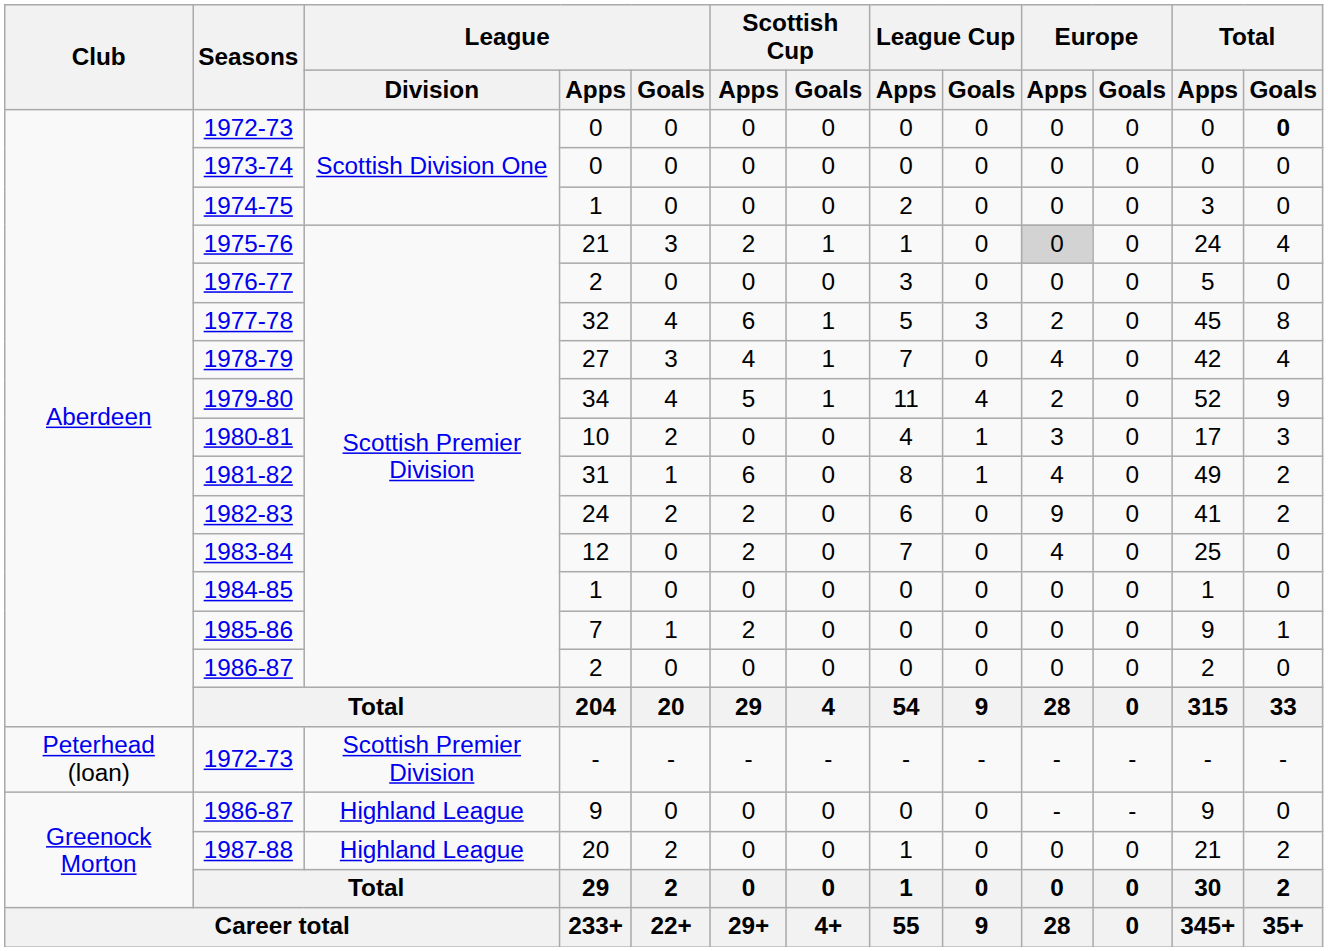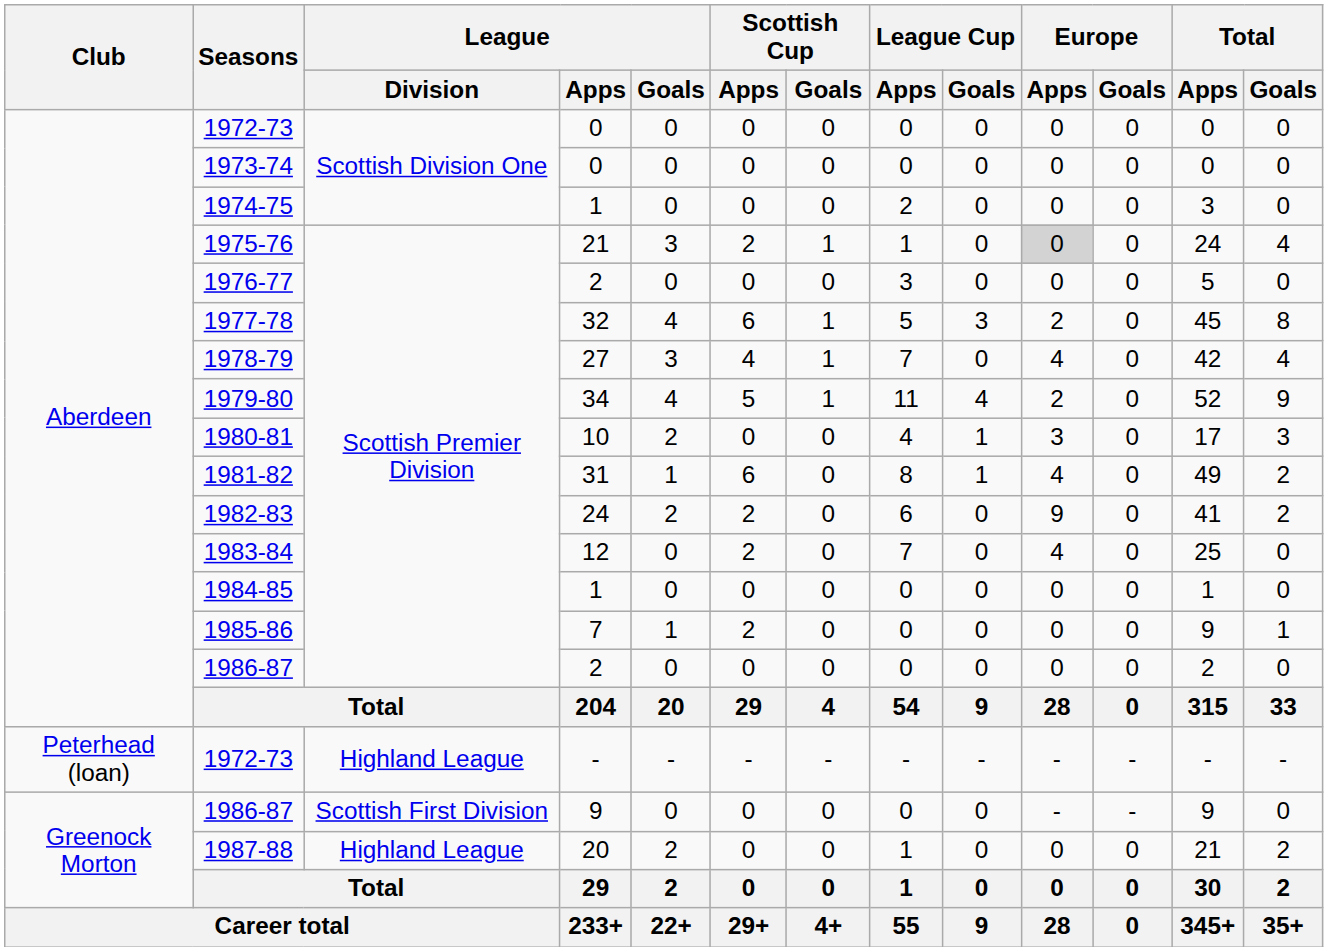 <table class="wikitable" style="text-align:center">
 <tr>
 <th rowspan="2">Club</th>
 <th rowspan="2">Seasons</th>
 <th colspan="3">League</th>
 <th colspan="2">Scottish Cup</th>
 <th colspan="2">League Cup</th>
 <th colspan="2">Europe</th>
 <th colspan="2">Total</th>
 </tr>
 <tr>
 <th>Division</th>
 <th>Apps</th>
 <th>Goals</th>
 <th>Apps</th>
 <th>Goals</th>
 <th>Apps</th>
 <th>Goals</th>
 <th>Apps</th>
 <th>Goals</th>
 <th>Apps</th>
 <th>Goals</th>
 </tr>
 <tr>
 <td rowspan="16"><a href='#'>Aberdeen</a></td>
 <td><a href='#'>1972-73</a></td>
 <td rowspan="3"><a href='#'>Scottish Division One</a></td>
 <td>0</td>
 <td>0</td>
 <td>0</td>
 <td>0</td>
 <td>0</td>
 <td>0</td>
 <td>0</td>
 <td>0</td>
 <td>0</td>
-<td><strong>0</strong></td>
+<td>0</td>
 </tr>
 <tr>
 <td><a href='#'>1973-74</a></td>
 <td>0</td>
 <td>0</td>
 <td>0</td>
 <td>0</td>
 <td>0</td>
 <td>0</td>
 <td>0</td>
 <td>0</td>
 <td>0</td>
 <td>0</td>
 </tr>
 <tr>
 <td><a href='#'>1974-75</a></td>
 <td>1</td>
 <td>0</td>
 <td>0</td>
 <td>0</td>
 <td>2</td>
 <td>0</td>
 <td>0</td>
 <td>0</td>
 <td>3</td>
 <td>0</td>
 </tr>
 <tr>
 <td><a href='#'>1975-76</a></td>
 <td rowspan="12"><a href='#'>Scottish Premier Division</a></td>
 <td>21</td>
 <td>3</td>
 <td>2</td>
 <td>1</td>
 <td>1</td>
 <td>0</td>
 <td style="background: lightgrey;">0</td>
 <td>0</td>
 <td>24</td>
 <td>4</td>
 </tr>
 <tr>
 <td><a href='#'>1976-77</a></td>
 <td>2</td>
 <td>0</td>
 <td>0</td>
 <td>0</td>
 <td>3</td>
 <td>0</td>
 <td>0</td>
 <td>0</td>
 <td>5</td>
 <td>0</td>
 </tr>
 <tr>
 <td><a href='#'>1977-78</a></td>
 <td>32</td>
 <td>4</td>
 <td>6</td>
 <td>1</td>
 <td>5</td>
 <td>3</td>
 <td>2</td>
 <td>0</td>
 <td>45</td>
 <td>8</td>
 </tr>
 <tr>
 <td><a href='#'>1978-79</a></td>
 <td>27</td>
 <td>3</td>
 <td>4</td>
 <td>1</td>
 <td>7</td>
 <td>0</td>
 <td>4</td>
 <td>0</td>
 <td>42</td>
 <td>4</td>
 </tr>
 <tr>
 <td><a href='#'>1979-80</a></td>
 <td>34</td>
 <td>4</td>
 <td>5</td>
 <td>1</td>
 <td>11</td>
 <td>4</td>
 <td>2</td>
 <td>0</td>
 <td>52</td>
 <td>9</td>
 </tr>
 <tr>
 <td><a href='#'>1980-81</a></td>
 <td>10</td>
 <td>2</td>
 <td>0</td>
 <td>0</td>
 <td>4</td>
 <td>1</td>
 <td>3</td>
 <td>0</td>
 <td>17</td>
 <td>3</td>
 </tr>
 <tr>
 <td><a href='#'>1981-82</a></td>
 <td>31</td>
 <td>1</td>
 <td>6</td>
 <td>0</td>
 <td>8</td>
 <td>1</td>
 <td>4</td>
 <td>0</td>
 <td>49</td>
 <td>2</td>
 </tr>
 <tr>
 <td><a href='#'>1982-83</a></td>
 <td>24</td>
 <td>2</td>
 <td>2</td>
 <td>0</td>
 <td>6</td>
 <td>0</td>
 <td>9</td>
 <td>0</td>
 <td>41</td>
 <td>2</td>
 </tr>
 <tr>
 <td><a href='#'>1983-84</a></td>
 <td>12</td>
 <td>0</td>
 <td>2</td>
 <td>0</td>
 <td>7</td>
 <td>0</td>
 <td>4</td>
 <td>0</td>
 <td>25</td>
 <td>0</td>
 </tr>
 <tr>
 <td><a href='#'>1984-85</a></td>
 <td>1</td>
 <td>0</td>
 <td>0</td>
 <td>0</td>
 <td>0</td>
 <td>0</td>
 <td>0</td>
 <td>0</td>
 <td>1</td>
 <td>0</td>
 </tr>
 <tr>
 <td><a href='#'>1985-86</a></td>
 <td>7</td>
 <td>1</td>
 <td>2</td>
 <td>0</td>
 <td>0</td>
 <td>0</td>
 <td>0</td>
 <td>0</td>
 <td>9</td>
 <td>1</td>
 </tr>
 <tr>
 <td><a href='#'>1986-87</a></td>
 <td>2</td>
 <td>0</td>
 <td>0</td>
 <td>0</td>
 <td>0</td>
 <td>0</td>
 <td>0</td>
 <td>0</td>
 <td>2</td>
 <td>0</td>
 </tr>
 <tr>
 <th colspan="2">Total</th>
 <th>204</th>
 <th>20</th>
 <th>29</th>
 <th>4</th>
 <th>54</th>
 <th>9</th>
 <th>28</th>
 <th>0</th>
 <th>315</th>
 <th>33</th>
 </tr>
 <tr>
 <td><a href='#'>Peterhead</a> (loan)</td>
 <td><a href='#'>1972-73</a></td>
-<td><a href='#'>Scottish Premier Division</a></td>
+<td><a href='#'>Highland League</a></td>
 <td>-</td>
 <td>-</td>
 <td>-</td>
 <td>-</td>
 <td>-</td>
 <td>-</td>
 <td>-</td>
 <td>-</td>
 <td>-</td>
 <td>-</td>
 </tr>
 <tr>
 <td rowspan="3"><a href='#'>Greenock Morton</a></td>
 <td><a href='#'>1986-87</a></td>
-<td><a href='#'>Highland League</a></td>
+<td><a href='#'>Scottish First Division</a></td>
 <td>9</td>
 <td>0</td>
 <td>0</td>
 <td>0</td>
 <td>0</td>
 <td>0</td>
 <td>-</td>
 <td>-</td>
 <td>9</td>
 <td>0</td>
 </tr>
 <tr>
 <td><a href='#'>1987-88</a></td>
 <td><a href='#'>Highland League</a></td>
 <td>20</td>
 <td>2</td>
 <td>0</td>
 <td>0</td>
 <td>1</td>
 <td>0</td>
 <td>0</td>
 <td>0</td>
 <td>21</td>
 <td>2</td>
 </tr>
 <tr>
 <th colspan="2">Total</th>
 <th>29</th>
 <th>2</th>
 <th>0</th>
 <th>0</th>
 <th>1</th>
 <th>0</th>
 <th>0</th>
 <th>0</th>
 <th>30</th>
 <th>2</th>
 </tr>
 <tr>
 <th colspan="3">Career total</th>
 <th>233+</th>
 <th>22+</th>
 <th>29+</th>
 <th>4+</th>
 <th>55</th>
 <th>9</th>
 <th>28</th>
 <th>0</th>
 <th>345+</th>
 <th>35+</th>
 </tr>
 </table>
